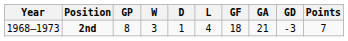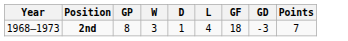 <table class="wikitable" style="text-align: center;">
 <tr>
 <th>Year</th>
 <th>Position</th>
 <th width="30">GP</th>
 <th width="30">W</th>
 <th width="30">D</th>
 <th width="30">L</th>
 <th width="30">GF</th>
-<th width="30">GA</th>
 <th width="30">GD</th>
 <th>Points</th>
 </tr>
 <tr>
 <td>1968–1973</td>
 <td><strong>2nd</strong></td>
 <td>8</td>
 <td>3</td>
 <td>1</td>
 <td>4</td>
 <td>18</td>
-<td>21</td>
 <td>-3</td>
 <td>7</td>
 </tr>
 </table>
